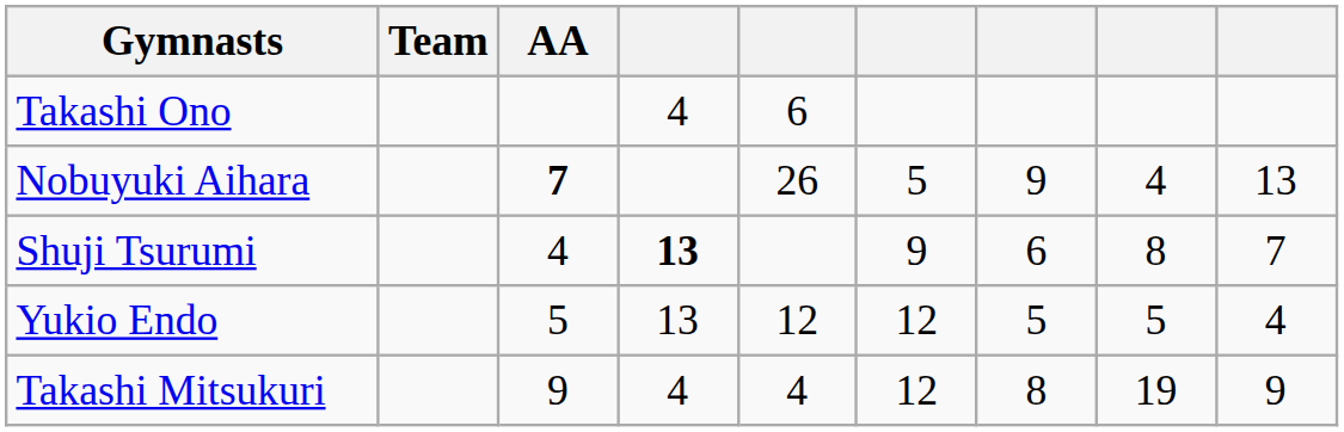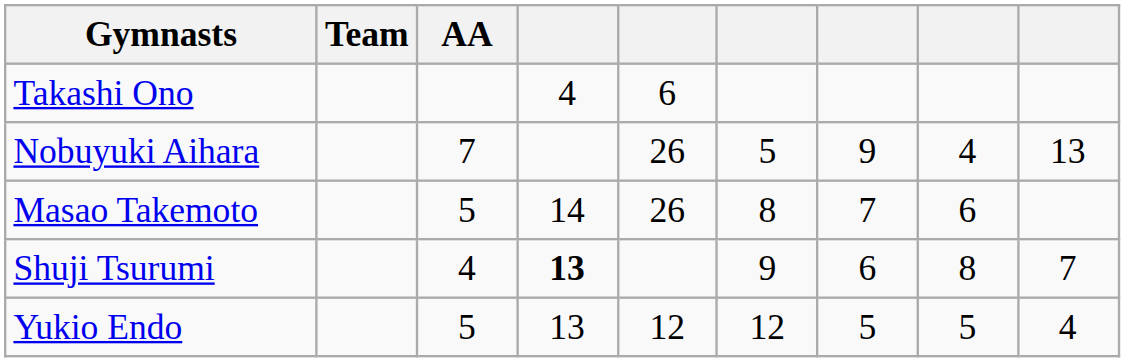 <table class="wikitable sortable collapsible autocollapse plainrowheaders" style="text-align:center; font-size:95%;">
 <tr>
 <th width=28% class=unsortable>Gymnasts</th>
 <th width=9% class=unsortable>Team</th>
 <th width=9% class=unsortable>AA</th>
 <th width=9% class=unsortable></th>
 <th width=9% class=unsortable></th>
 <th width=9% class=unsortable></th>
 <th width=9% class=unsortable></th>
 <th width=9% class=unsortable></th>
 <th width=9% class=unsortable></th>
 </tr>
 <tr>
 <td align=left><a href='#'>Takashi Ono</a></td>
 <td></td>
 <td></td>
 <td>4</td>
 <td>6</td>
 <td></td>
 <td></td>
 <td></td>
 <td></td>
 </tr>
 <tr>
 <td align=left><a href='#'>Nobuyuki Aihara</a></td>
 <td></td>
-<td><strong>7</strong></td>
+<td>7</td>
 <td></td>
 <td>26</td>
 <td>5</td>
 <td>9</td>
 <td>4</td>
 <td>13</td>
+</tr>
+<tr>
+<td align=left><a href='#'>Masao Takemoto</a></td>
+<td></td>
+<td>5</td>
+<td>14</td>
+<td>26</td>
+<td>8</td>
+<td>7</td>
+<td>6</td>
+<td></td>
 </tr>
 <tr>
 <td align=left><a href='#'>Shuji Tsurumi</a></td>
 <td></td>
 <td>4</td>
 <td><strong>13</strong></td>
 <td></td>
 <td>9</td>
 <td>6</td>
 <td>8</td>
 <td>7</td>
 </tr>
 <tr>
 <td align=left><a href='#'>Yukio Endo</a></td>
 <td></td>
 <td>5</td>
 <td>13</td>
 <td>12</td>
 <td>12</td>
 <td>5</td>
 <td>5</td>
 <td>4</td>
 </tr>
-<tr>
-<td align=left><a href='#'>Takashi Mitsukuri</a></td>
-<td></td>
-<td>9</td>
-<td>4</td>
-<td>4</td>
-<td>12</td>
-<td>8</td>
-<td>19</td>
-<td>9</td>
-</tr>
 </table>
